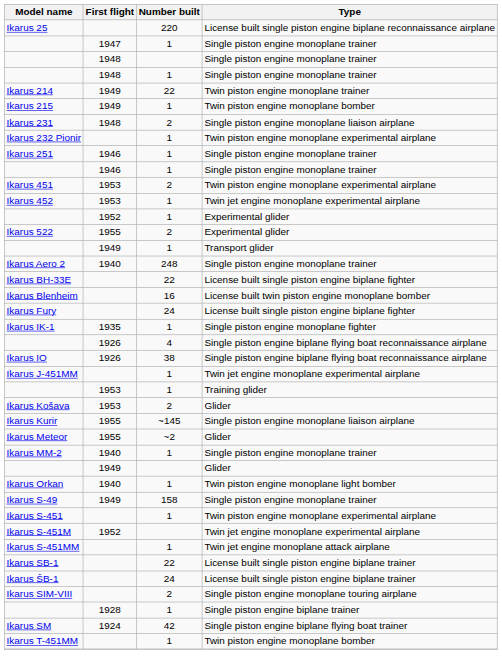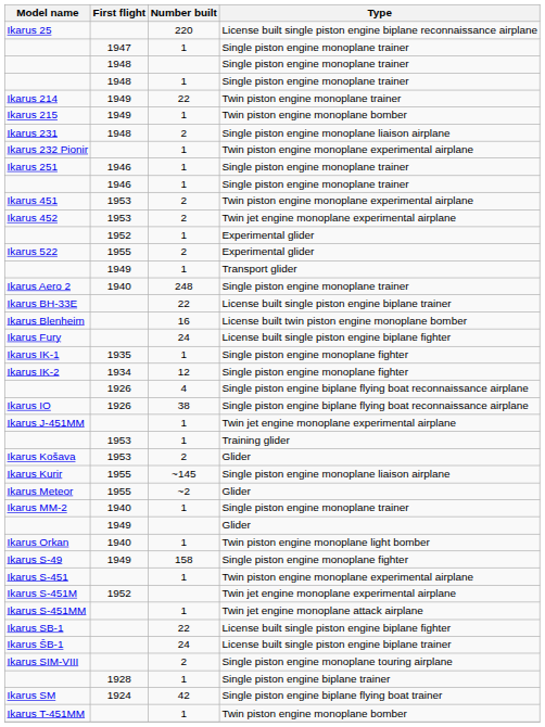 <table class="wikitable sortable">
 <tr>
 <th>Model name</th>
 <th>First flight</th>
 <th>Number built</th>
 <th>Type</th>
 </tr>
 <tr>
 <td align=left><a href='#'>Ikarus 25</a></td>
 <td align=center></td>
 <td align=center>220</td>
 <td align=left>License built single piston engine biplane reconnaissance airplane</td>
 </tr>
 <tr>
 <td align=left></td>
 <td align=center>1947</td>
 <td align=center>1</td>
 <td align=left>Single piston engine monoplane trainer</td>
 </tr>
 <tr>
 <td align=left></td>
 <td align=center>1948</td>
 <td align=center></td>
 <td align=left>Single piston engine monoplane trainer</td>
 </tr>
 <tr>
 <td align=left></td>
 <td align=center>1948</td>
 <td align=center>1</td>
 <td align=left>Single piston engine monoplane trainer</td>
 </tr>
 <tr>
 <td align=left><a href='#'>Ikarus 214</a></td>
 <td align=center>1949</td>
 <td align=center>22</td>
 <td align=left>Twin piston engine monoplane trainer</td>
 </tr>
 <tr>
 <td align=left><a href='#'>Ikarus 215</a></td>
 <td align=center>1949</td>
 <td align=center>1</td>
 <td align=left>Twin piston engine monoplane bomber</td>
 </tr>
 <tr>
 <td align=left><a href='#'>Ikarus 231</a></td>
 <td align=center>1948</td>
 <td align=center>2</td>
 <td align=left>Single piston engine monoplane liaison airplane</td>
 </tr>
 <tr>
 <td align=left><a href='#'>Ikarus 232 Pionir</a></td>
 <td align=center></td>
 <td align=center>1</td>
 <td align=left>Twin piston engine monoplane experimental airplane</td>
 </tr>
 <tr>
 <td align=left><a href='#'>Ikarus 251</a></td>
 <td align=center>1946</td>
 <td align=center>1</td>
 <td align=left>Single piston engine monoplane trainer</td>
 </tr>
 <tr>
 <td align=left></td>
 <td align=center>1946</td>
 <td align=center>1</td>
 <td align=left>Single piston engine monoplane trainer</td>
 </tr>
 <tr>
 <td align=left><a href='#'>Ikarus 451</a></td>
 <td align=center>1953</td>
 <td align=center>2</td>
 <td align=left>Twin piston engine monoplane experimental airplane</td>
 </tr>
 <tr>
 <td align=left><a href='#'>Ikarus 452</a></td>
 <td align=center>1953</td>
-<td align=center>1</td>
+<td align=center>2</td>
 <td align=left>Twin jet engine monoplane experimental airplane</td>
 </tr>
 <tr>
 <td align=left></td>
 <td align=center>1952</td>
 <td align=center>1</td>
 <td align=left>Experimental glider</td>
 </tr>
 <tr>
 <td align=left><a href='#'>Ikarus 522</a></td>
 <td align=center>1955</td>
 <td align=center>2</td>
 <td align=left>Experimental glider</td>
 </tr>
 <tr>
 <td align=left></td>
 <td align=center>1949</td>
 <td align=center>1</td>
 <td align=left>Transport glider</td>
 </tr>
 <tr>
 <td align=left><a href='#'>Ikarus Aero 2</a></td>
 <td align=center>1940</td>
 <td align=center>248</td>
 <td align=left>Single piston engine monoplane trainer</td>
 </tr>
 <tr>
 <td align=left><a href='#'>Ikarus BH-33E</a></td>
 <td align=center></td>
 <td align=center>22</td>
-<td align=left>License built single piston engine biplane fighter</td>
+<td align=left>License built single piston engine biplane trainer</td>
 </tr>
 <tr>
 <td align=left><a href='#'>Ikarus Blenheim</a></td>
 <td align=center></td>
 <td align=center>16</td>
 <td align=left>License built twin piston engine monoplane bomber</td>
 </tr>
 <tr>
 <td align=left><a href='#'>Ikarus Fury</a></td>
 <td align=center></td>
 <td align=center>24</td>
 <td align=left>License built single piston engine biplane fighter</td>
 </tr>
 <tr>
 <td align=left><a href='#'>Ikarus IK-1</a></td>
 <td align=center>1935</td>
 <td align=center>1</td>
+<td align=left>Single piston engine monoplane fighter</td>
+</tr>
+<tr>
+<td align=left><a href='#'>Ikarus IK-2</a></td>
+<td align=center>1934</td>
+<td align=center>12</td>
 <td align=left>Single piston engine monoplane fighter</td>
 </tr>
 <tr>
 <td align=left></td>
 <td align=center>1926</td>
 <td align=center>4</td>
 <td align=left>Single piston engine biplane flying boat reconnaissance airplane</td>
 </tr>
 <tr>
 <td align=left><a href='#'>Ikarus IO</a></td>
 <td align=center>1926</td>
 <td align=center>38</td>
 <td align=left>Single piston engine biplane flying boat reconnaissance airplane</td>
 </tr>
 <tr>
 <td align=left><a href='#'>Ikarus J-451MM</a></td>
 <td align=center></td>
 <td align=center>1</td>
 <td align=left>Twin jet engine monoplane experimental airplane</td>
 </tr>
 <tr>
 <td align=left></td>
 <td align=center>1953</td>
 <td align=center>1</td>
 <td align=left>Training glider</td>
 </tr>
 <tr>
 <td align=left><a href='#'>Ikarus Košava</a></td>
 <td align=center>1953</td>
 <td align=center>2</td>
 <td align=left>Glider</td>
 </tr>
 <tr>
 <td align=left><a href='#'>Ikarus Kurir</a></td>
 <td align=center>1955</td>
 <td align=center>~145</td>
 <td align=left>Single piston engine monoplane liaison airplane</td>
 </tr>
 <tr>
 <td align=left><a href='#'>Ikarus Meteor</a></td>
 <td align=center>1955</td>
 <td align=center>~2</td>
 <td align=left>Glider</td>
 </tr>
 <tr>
 <td align=left><a href='#'>Ikarus MM-2</a></td>
 <td align=center>1940</td>
 <td align=center>1</td>
 <td align=left>Single piston engine monoplane trainer</td>
 </tr>
 <tr>
 <td align=left></td>
 <td align=center>1949</td>
 <td align=center></td>
 <td align=left>Glider</td>
 </tr>
 <tr>
 <td align=left><a href='#'>Ikarus Orkan</a></td>
 <td align=center>1940</td>
 <td align=center>1</td>
 <td align=left>Twin piston engine monoplane light bomber</td>
 </tr>
 <tr>
 <td align=left><a href='#'>Ikarus S-49</a></td>
 <td align=center>1949</td>
 <td align=center>158</td>
-<td align=left>Single piston engine monoplane trainer</td>
+<td align=left>Single piston engine monoplane fighter</td>
 </tr>
 <tr>
 <td align=left><a href='#'>Ikarus S-451</a></td>
 <td align=center></td>
 <td align=center>1</td>
 <td align=left>Twin piston engine monoplane experimental airplane</td>
 </tr>
 <tr>
 <td align=left><a href='#'>Ikarus S-451M</a></td>
 <td align=center>1952</td>
 <td align=center></td>
 <td align=left>Twin jet engine monoplane experimental airplane</td>
 </tr>
 <tr>
 <td align=left><a href='#'>Ikarus S-451MM</a></td>
 <td align=center></td>
 <td align=center>1</td>
 <td align=left>Twin jet engine monoplane attack airplane</td>
 </tr>
 <tr>
 <td align=left><a href='#'>Ikarus SB-1</a></td>
 <td align=center></td>
 <td align=center>22</td>
-<td align=left>License built single piston engine biplane trainer</td>
+<td align=left>License built single piston engine biplane fighter</td>
 </tr>
 <tr>
 <td align=left><a href='#'>Ikarus ŠB-1</a></td>
 <td align=center></td>
 <td align=center>24</td>
 <td align=left>License built single piston engine biplane trainer</td>
 </tr>
 <tr>
 <td align=left><a href='#'>Ikarus SIM-VIII</a></td>
 <td align=center></td>
 <td align=center>2</td>
 <td align=left>Single piston engine monoplane touring airplane</td>
 </tr>
 <tr>
 <td align=left></td>
 <td align=center>1928</td>
 <td align=center>1</td>
 <td align=left>Single piston engine biplane trainer</td>
 </tr>
 <tr>
 <td align=left><a href='#'>Ikarus SM</a></td>
 <td align=center>1924</td>
 <td align=center>42</td>
 <td align=left>Single piston engine biplane flying boat trainer</td>
 </tr>
 <tr>
 <td align=left><a href='#'>Ikarus T-451MM</a></td>
 <td align=center></td>
 <td align=center>1</td>
 <td align=left>Twin piston engine monoplane bomber</td>
 </tr>
 <tr>
 </tr>
 </table>
